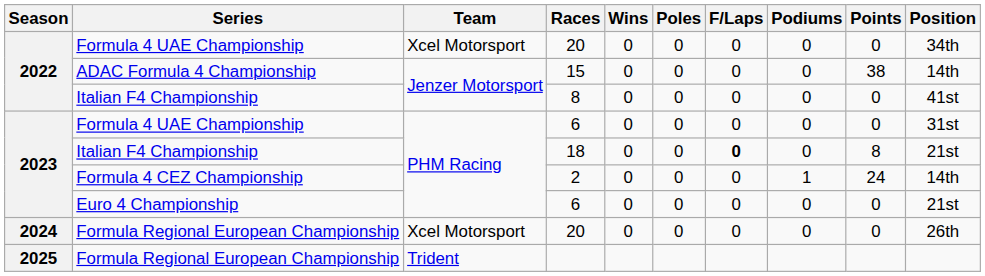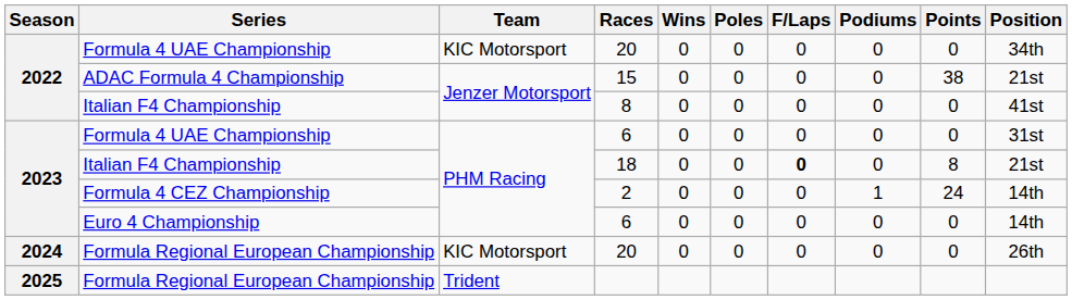 <table class="wikitable" style="font-size: 90%; text-align:center">
 <tr>
 <th>Season</th>
 <th>Series</th>
 <th>Team</th>
 <th>Races</th>
 <th>Wins</th>
 <th>Poles</th>
 <th>F/Laps</th>
 <th>Podiums</th>
 <th>Points</th>
 <th>Position</th>
 </tr>
 <tr>
 <th rowspan="3">2022</th>
 <td align="left"><a href='#'>Formula 4 UAE Championship</a></td>
-<td align="left">Xcel Motorsport</td>
+<td align=left>KIC Motorsport</td>
 <td>20</td>
 <td>0</td>
 <td>0</td>
 <td>0</td>
 <td>0</td>
 <td>0</td>
 <td>34th</td>
 </tr>
 <tr>
 <td align="left"><a href='#'>ADAC Formula 4 Championship</a></td>
 <td rowspan="2" align="left" nowrap><a href='#'>Jenzer Motorsport</a></td>
 <td>15</td>
 <td>0</td>
 <td>0</td>
 <td>0</td>
 <td>0</td>
 <td>38</td>
-<td>14th</td>
+<td>21st</td>
 </tr>
 <tr>
 <td align="left"><a href='#'>Italian F4 Championship</a></td>
 <td>8</td>
 <td>0</td>
 <td>0</td>
 <td>0</td>
 <td>0</td>
 <td>0</td>
 <td>41st</td>
 </tr>
 <tr>
 <th rowspan="4">2023</th>
 <td align=left><a href='#'>Formula 4 UAE Championship</a></td>
 <td rowspan="4" align="left"><a href='#'>PHM Racing</a></td>
 <td>6</td>
 <td>0</td>
 <td>0</td>
 <td>0</td>
 <td>0</td>
 <td>0</td>
 <td>31st</td>
 </tr>
 <tr>
 <td align=left><a href='#'>Italian F4 Championship</a></td>
 <td>18</td>
 <td>0</td>
 <td>0</td>
 <td><strong>0</strong></td>
 <td>0</td>
 <td>8</td>
 <td>21st</td>
 </tr>
 <tr>
 <td align=left><a href='#'>Formula 4 CEZ Championship</a></td>
 <td>2</td>
 <td>0</td>
 <td>0</td>
 <td>0</td>
 <td>1</td>
 <td>24</td>
 <td>14th</td>
 </tr>
 <tr>
 <td align=left><a href='#'>Euro 4 Championship</a></td>
 <td>6</td>
 <td>0</td>
 <td>0</td>
 <td>0</td>
 <td>0</td>
 <td>0</td>
-<td>21st</td>
+<td>14th</td>
 </tr>
 <tr>
 <th>2024</th>
 <td align=left><a href='#'>Formula Regional European Championship</a></td>
-<td align="left">Xcel Motorsport</td>
+<td align=left>KIC Motorsport</td>
 <td>20</td>
 <td>0</td>
 <td>0</td>
 <td>0</td>
 <td>0</td>
 <td>0</td>
 <td>26th</td>
 </tr>
 <tr>
 <th>2025</th>
 <td align=left nowrap><a href='#'>Formula Regional European Championship</a></td>
 <td align=left><a href='#'>Trident</a></td>
 <td></td>
 <td></td>
 <td></td>
 <td></td>
 <td></td>
 <td></td>
 <td></td>
 </tr>
 </table>
